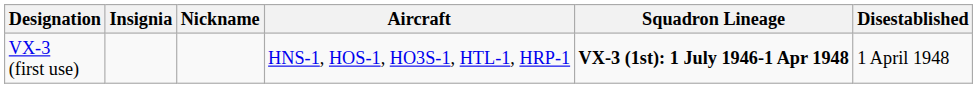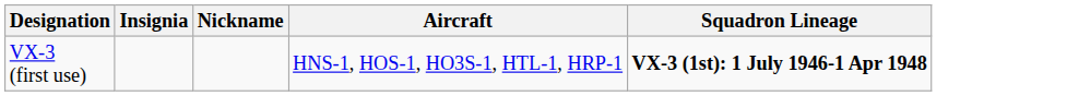 <table class="wikitable">
 <tr>
 <th>Designation</th>
 <th>Insignia</th>
 <th>Nickname</th>
 <th>Aircraft</th>
 <th>Squadron Lineage</th>
-<th>Disestablished</th>
 </tr>
 <tr>
 <td><a href='#'>VX-3</a><br>(first use)</td>
 <td></td>
 <td></td>
 <td><a href='#'>HNS-1</a>, <a href='#'>HOS-1</a>, <a href='#'>HO3S-1</a>, <a href='#'>HTL-1</a>, <a href='#'>HRP-1</a></td>
 <td style="white-space: nowrap;"><strong>VX-3 (1st): 1 July 1946-1 Apr 1948</strong></td>
-<td>1 April 1948</td>
 </tr>
 </table>
